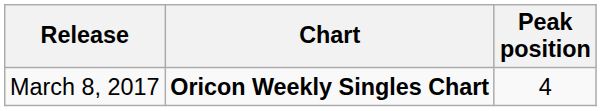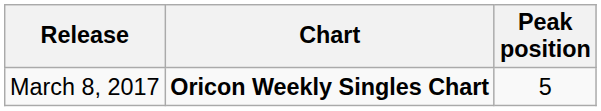 <table class="wikitable">
 <tr>
 <th align="left">Release</th>
 <th align="left">Chart</th>
 <th align="left">Peak<br>position</th>
 </tr>
 <tr>
 <td align="left">March 8, 2017</td>
 <td align="left"><strong>Oricon Weekly Singles Chart</strong></td>
-<td align="center">4</td>
+<td align="center">5</td>
 </tr>
 </table>
